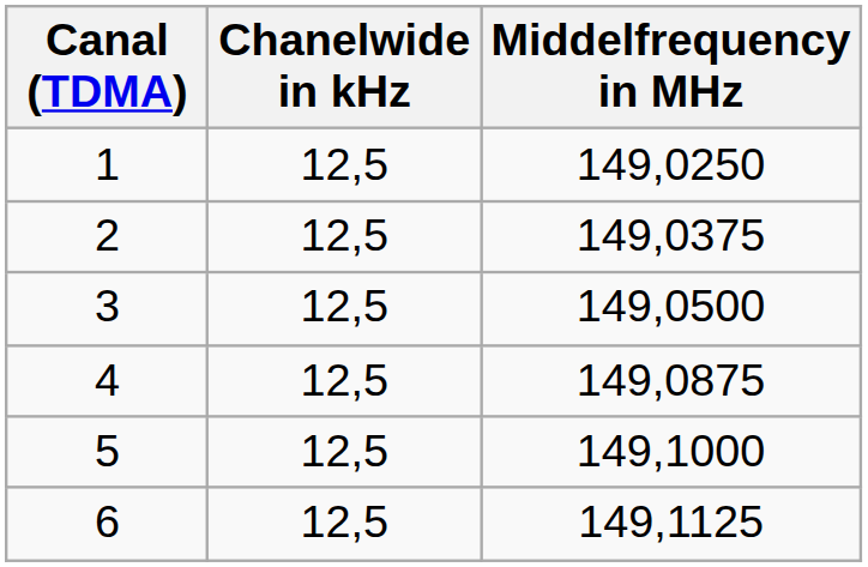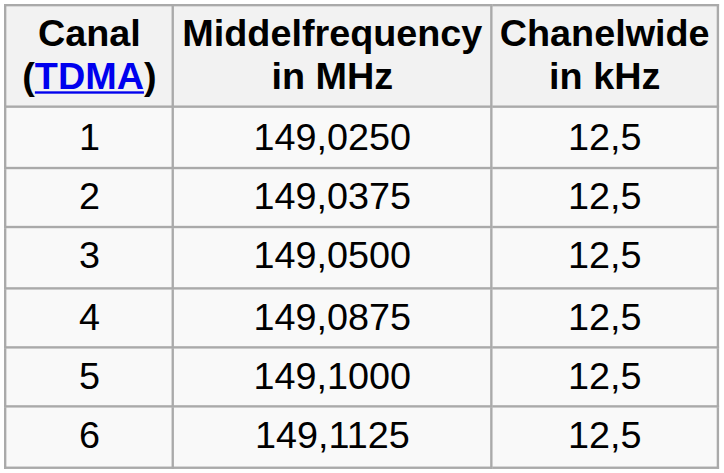 <table class="wikitable" style="text-align:center">
 <tr>
 <th style="width:4em">Canal<br>(<a href='#'>TDMA</a>)</th>
+<th>Middelfrequency<br>in MHz</th>
 <th>Chanelwide<br>in kHz</th>
-<th>Middelfrequency<br>in MHz</th>
 </tr>
 <tr>
 <td>1</td>
+<td>149,0250</td>
 <td>12,5</td>
-<td>149,0250</td>
 </tr>
 <tr>
 <td>2</td>
+<td>149,0375</td>
 <td>12,5</td>
-<td>149,0375</td>
 </tr>
 <tr>
 <td>3</td>
+<td>149,0500</td>
 <td>12,5</td>
-<td>149,0500</td>
 </tr>
 <tr>
 <td>4</td>
+<td>149,0875</td>
 <td>12,5</td>
-<td>149,0875</td>
 </tr>
 <tr>
 <td>5</td>
+<td>149,1000</td>
 <td>12,5</td>
-<td>149,1000</td>
 </tr>
 <tr>
 <td>6</td>
+<td>149,1125</td>
 <td>12,5</td>
-<td>149,1125</td>
 </tr>
 </table>
